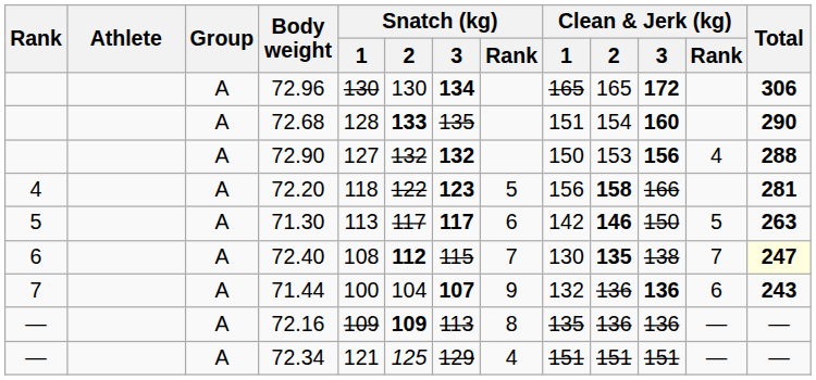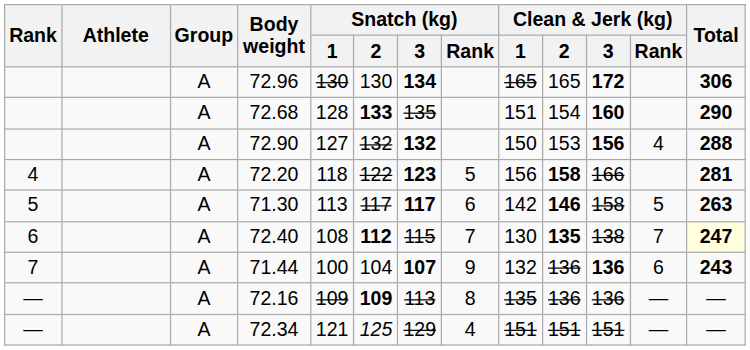 <table class = "wikitable" style="text-align:center;">
 <tr>
 <th rowspan=2 width=40>Rank</th>
 <th rowspan=2 width=250>Athlete</th>
 <th rowspan=2 width=50>Group</th>
 <th rowspan=2 width=60>Body weight</th>
 <th colspan=4>Snatch (kg)</th>
 <th colspan=4>Clean & Jerk (kg)</th>
 <th rowspan=2 width=60>Total</th>
 </tr>
 <tr>
 <th width=40>1</th>
 <th width=40>2</th>
 <th width=40>3</th>
 <th width=40>Rank</th>
 <th width=40>1</th>
 <th width=40>2</th>
 <th width=40>3</th>
 <th width=40>Rank</th>
 </tr>
 <tr>
 <td></td>
 <td align=left></td>
 <td>A</td>
 <td>72.96</td>
 <td><s>130</s></td>
 <td>130</td>
 <td><strong>134</strong></td>
 <td></td>
 <td><s>165</s></td>
 <td>165</td>
 <td><strong>172</strong></td>
 <td></td>
 <td><strong>306</strong></td>
 </tr>
 <tr>
 <td></td>
 <td align=left></td>
 <td>A</td>
 <td>72.68</td>
 <td>128</td>
 <td><strong>133</strong></td>
 <td><s>135</s></td>
 <td></td>
 <td>151</td>
 <td>154</td>
 <td><strong>160</strong></td>
 <td></td>
 <td><strong>290</strong></td>
 </tr>
 <tr>
 <td></td>
 <td align=left></td>
 <td>A</td>
 <td>72.90</td>
 <td>127</td>
 <td><s>132</s></td>
 <td><strong>132</strong></td>
 <td></td>
 <td>150</td>
 <td>153</td>
 <td><strong>156</strong></td>
 <td>4</td>
 <td><strong>288</strong></td>
 </tr>
 <tr>
 <td>4</td>
 <td align=left></td>
 <td>A</td>
 <td>72.20</td>
 <td>118</td>
 <td><s>122</s></td>
 <td><strong>123</strong></td>
 <td>5</td>
 <td>156</td>
 <td><strong>158</strong></td>
 <td><s>166</s></td>
 <td></td>
 <td><strong>281</strong></td>
 </tr>
 <tr>
 <td>5</td>
 <td align=left></td>
 <td>A</td>
 <td>71.30</td>
 <td>113</td>
 <td><s>117</s></td>
 <td><strong>117</strong></td>
 <td>6</td>
 <td>142</td>
 <td><strong>146</strong></td>
-<td><s>150</s></td>
+<td><s>158</s></td>
 <td>5</td>
 <td><strong>263</strong></td>
 </tr>
 <tr>
 <td>6</td>
 <td align=left></td>
 <td>A</td>
 <td>72.40</td>
 <td>108</td>
 <td><strong>112</strong></td>
 <td><s>115</s></td>
 <td>7</td>
 <td>130</td>
 <td><strong>135</strong></td>
 <td><s>138</s></td>
 <td>7</td>
 <td style="background: lightyellow;"><strong>247</strong></td>
 </tr>
 <tr>
 <td>7</td>
 <td align=left></td>
 <td>A</td>
 <td>71.44</td>
 <td>100</td>
 <td>104</td>
 <td><strong>107</strong></td>
 <td>9</td>
 <td>132</td>
 <td><s>136</s></td>
 <td><strong>136</strong></td>
 <td>6</td>
 <td><strong>243</strong></td>
 </tr>
 <tr>
 <td>—</td>
 <td align=left></td>
 <td>A</td>
 <td>72.16</td>
 <td><s>109</s></td>
 <td><strong>109</strong></td>
 <td><s>113</s></td>
 <td>8</td>
 <td><s>135</s></td>
 <td><s>136</s></td>
 <td><s>136</s></td>
 <td>—</td>
 <td>—</td>
 </tr>
 <tr>
 <td>—</td>
 <td align=left></td>
 <td>A</td>
 <td>72.34</td>
 <td>121</td>
 <td><em>125<strong></td>
 <td><s>129</s></td>
 <td>4</td>
 <td><s>151</s></td>
 <td><s>151</s></td>
 <td><s>151</s></td>
 <td>—</td>
 <td>—</td>
 </tr>
 </table>
